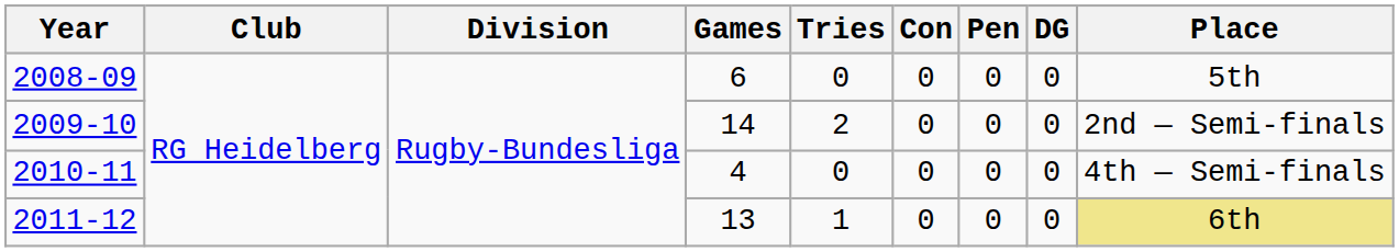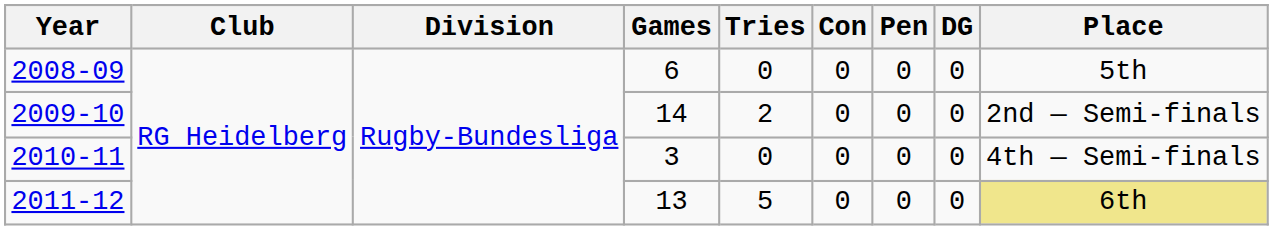 <table class="wikitable">
 <tr>
 <th>Year</th>
 <th>Club</th>
 <th>Division</th>
 <th>Games</th>
 <th>Tries</th>
 <th>Con</th>
 <th>Pen</th>
 <th>DG</th>
 <th>Place</th>
 </tr>
 <tr align="center">
 <td><a href='#'>2008-09</a></td>
 <td rowspan=4><a href='#'>RG Heidelberg</a></td>
 <td rowspan=4><a href='#'>Rugby-Bundesliga</a></td>
 <td>6</td>
 <td>0</td>
 <td>0</td>
 <td>0</td>
 <td>0</td>
 <td>5th</td>
 </tr>
 <tr align="center">
 <td><a href='#'>2009-10</a></td>
 <td>14</td>
 <td>2</td>
 <td>0</td>
 <td>0</td>
 <td>0</td>
 <td>2nd — Semi-finals</td>
 </tr>
 <tr align="center">
 <td><a href='#'>2010-11</a></td>
-<td>4</td>
+<td>3</td>
 <td>0</td>
 <td>0</td>
 <td>0</td>
 <td>0</td>
 <td>4th — Semi-finals</td>
 </tr>
 <tr align="center">
 <td><a href='#'>2011-12</a></td>
 <td>13</td>
-<td>1</td>
+<td>5</td>
 <td>0</td>
 <td>0</td>
 <td>0</td>
 <td style="background: khaki;">6th</td>
 </tr>
 </table>
